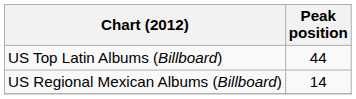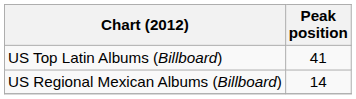 <table class="wikitable sortable">
 <tr>
 <th align="left">Chart (2012)</th>
 <th align="left">Peak<br>position</th>
 </tr>
 <tr>
 <td align="left">US Top Latin Albums (<em>Billboard</em>)</td>
-<td align="center">44</td>
+<td align="center">41</td>
 </tr>
 <tr>
 <td align="left">US Regional Mexican Albums (<em>Billboard</em>)</td>
 <td align="center">14</td>
 </tr>
 <tr>
 </tr>
 </table>
